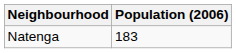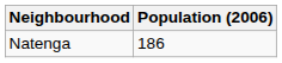 <table class="wikitable">
 <tr>
 <th>Neighbourhood</th>
 <th>Population (2006)</th>
 </tr>
 <tr>
 <td>Natenga</td>
-<td>183</td>
+<td>186</td>
 </tr>
 </table>
